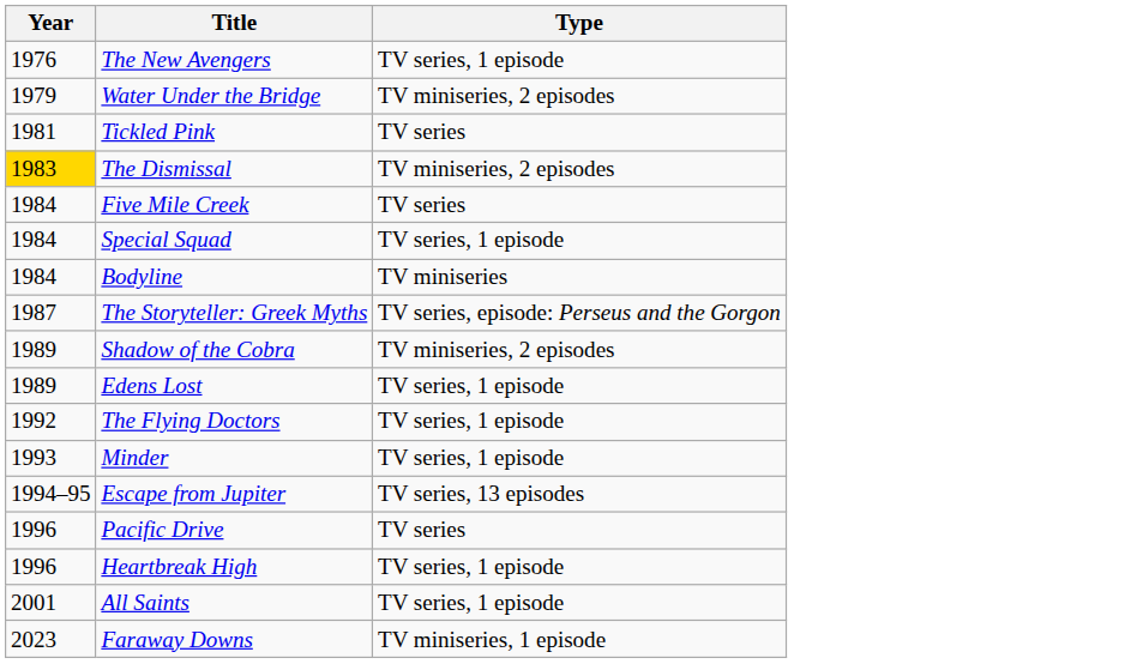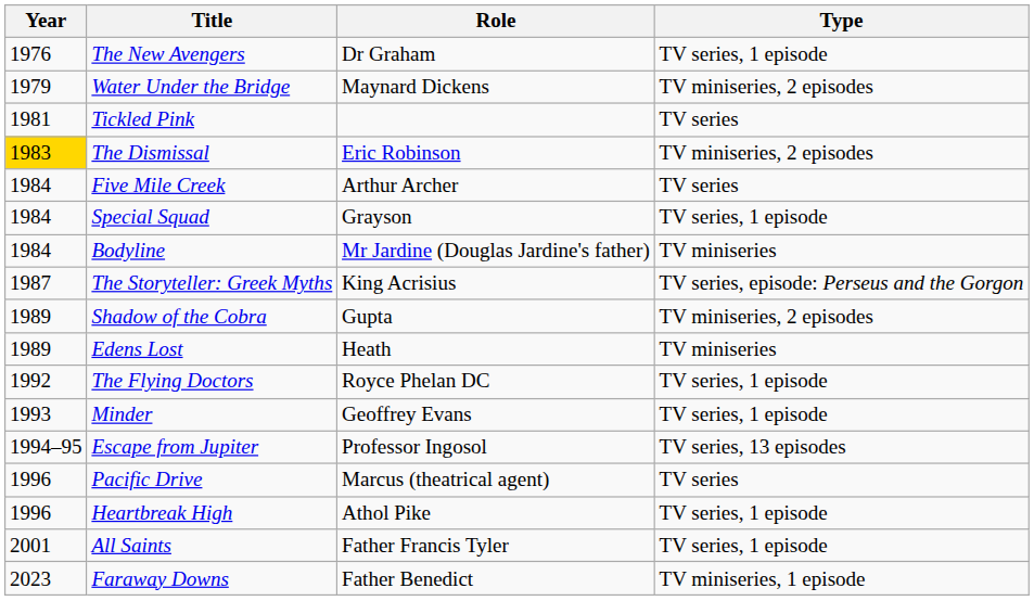 <table class="wikitable">
 <tr>
 <th>Year</th>
 <th>Title</th>
+<th>Role</th>
 <th>Type</th>
 </tr>
 <tr>
 <td>1976</td>
 <td><em><a href='#'>The New Avengers</a></em></td>
+<td>Dr Graham</td>
 <td>TV series, 1 episode</td>
 </tr>
 <tr>
 <td>1979</td>
 <td><em><a href='#'>Water Under the Bridge</a></em></td>
+<td>Maynard Dickens</td>
 <td>TV miniseries, 2 episodes</td>
 </tr>
 <tr>
 <td>1981</td>
 <td><em><a href='#'>Tickled Pink</a></em></td>
+<td></td>
 <td>TV series</td>
 </tr>
 <tr>
 <td style="background: gold;">1983</td>
 <td><em><a href='#'>The Dismissal</a></em></td>
+<td><a href='#'>Eric Robinson</a></td>
 <td>TV miniseries, 2 episodes</td>
 </tr>
 <tr>
 <td>1984</td>
 <td><em><a href='#'>Five Mile Creek</a></em></td>
+<td>Arthur Archer</td>
 <td>TV series</td>
 </tr>
 <tr>
 <td>1984</td>
 <td><em><a href='#'>Special Squad</a></em></td>
+<td>Grayson</td>
 <td>TV series, 1 episode</td>
 </tr>
 <tr>
 <td>1984</td>
 <td><em><a href='#'>Bodyline</a></em></td>
+<td><a href='#'>Mr Jardine</a> (Douglas Jardine's father)</td>
 <td>TV miniseries</td>
 </tr>
 <tr>
 <td>1987</td>
 <td><em><a href='#'>The Storyteller: Greek Myths</a></em></td>
+<td>King Acrisius</td>
 <td>TV series, episode: <em>Perseus and the Gorgon</em></td>
 </tr>
 <tr>
 <td>1989</td>
 <td><em><a href='#'>Shadow of the Cobra</a></em></td>
+<td>Gupta</td>
 <td>TV miniseries, 2 episodes</td>
 </tr>
 <tr>
 <td>1989</td>
 <td><em><a href='#'>Edens Lost</a></em></td>
-<td>TV series, 1 episode</td>
+<td>Heath</td>
+<td>TV miniseries</td>
 </tr>
 <tr>
 <td>1992</td>
 <td><em><a href='#'>The Flying Doctors</a></em></td>
+<td>Royce Phelan DC</td>
 <td>TV series, 1 episode</td>
 </tr>
 <tr>
 <td>1993</td>
 <td><em><a href='#'>Minder</a></em></td>
+<td>Geoffrey Evans</td>
 <td>TV series, 1 episode</td>
 </tr>
 <tr>
 <td>1994–95</td>
 <td><em><a href='#'>Escape from Jupiter</a></em></td>
+<td>Professor Ingosol</td>
 <td>TV series, 13 episodes</td>
 </tr>
 <tr>
 <td>1996</td>
 <td><em><a href='#'>Pacific Drive</a></em></td>
+<td>Marcus (theatrical agent)</td>
 <td>TV series</td>
 </tr>
 <tr>
 <td>1996</td>
 <td><em><a href='#'>Heartbreak High</a></em></td>
+<td>Athol Pike</td>
 <td>TV series, 1 episode</td>
 </tr>
 <tr>
 <td>2001</td>
 <td><em><a href='#'>All Saints</a></em></td>
+<td>Father Francis Tyler</td>
 <td>TV series, 1 episode</td>
 </tr>
 <tr>
 <td>2023</td>
 <td><em><a href='#'>Faraway Downs</a></em></td>
+<td>Father Benedict</td>
 <td>TV miniseries, 1 episode</td>
 </tr>
 </table>
